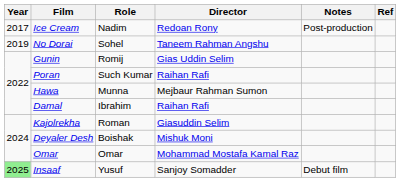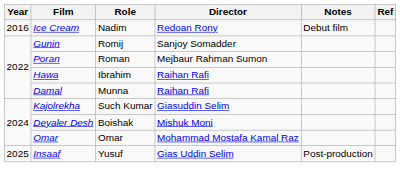 <table class="wikitable sortable">
 <tr>
 <th>Year</th>
 <th>Film</th>
 <th>Role</th>
 <th>Director</th>
 <th>Notes</th>
 <th>Ref</th>
 </tr>
 <tr>
-<td>2017</td>
+<td>2016</td>
 <td><em><a href='#'>Ice Cream</a></em></td>
 <td>Nadim</td>
 <td><a href='#'>Redoan Rony</a></td>
-<td>Post-production</td>
-<td></td>
-</tr>
-<tr>
-<td>2019</td>
-<td><em><a href='#'>No Dorai</a></em></td>
-<td>Sohel</td>
-<td><a href='#'>Taneem Rahman Angshu</a></td>
-<td></td>
+<td>Debut film</td>
 <td></td>
 </tr>
 <tr>
 <td rowspan="4">2022</td>
 <td><em><a href='#'>Gunin</a> </em></td>
 <td>Romij</td>
-<td><a href='#'>Gias Uddin Selim</a></td>
+<td>Sanjoy Somadder</td>
 <td></td>
 <td></td>
 </tr>
 <tr>
 <td><em><a href='#'>Poran</a></em></td>
-<td>Such Kumar</td>
+<td>Roman</td>
+<td>Mejbaur Rahman Sumon</td>
+<td></td>
+<td></td>
+</tr>
+<tr>
+<td><em><a href='#'>Hawa</a></em></td>
+<td>Ibrahim</td>
 <td><a href='#'>Raihan Rafi</a></td>
 <td></td>
 <td></td>
 </tr>
 <tr>
-<td><em><a href='#'>Hawa</a></em></td>
+<td><em><a href='#'>Damal</a></em></td>
 <td>Munna</td>
-<td>Mejbaur Rahman Sumon</td>
-<td></td>
-<td></td>
-</tr>
-<tr>
-<td><em><a href='#'>Damal</a></em></td>
-<td>Ibrahim</td>
 <td><a href='#'>Raihan Rafi</a></td>
 <td></td>
 <td></td>
 </tr>
 <tr>
 <td rowspan="3">2024</td>
 <td><em><a href='#'>Kajolrekha</a></em></td>
-<td>Roman</td>
+<td>Such Kumar</td>
 <td><a href='#'>Giasuddin Selim</a></td>
 <td></td>
 <td></td>
 </tr>
 <tr>
 <td><em><a href='#'>Deyaler Desh</a></em></td>
 <td>Boishak</td>
 <td><a href='#'>Mishuk Moni</a></td>
 <td></td>
 <td></td>
 </tr>
 <tr>
 <td><em><a href='#'>Omar</a></em></td>
 <td>Omar</td>
 <td><a href='#'>Mohammad Mostafa Kamal Raz</a></td>
 <td></td>
 <td></td>
 </tr>
 <tr>
-<td style="background: lightgreen;">2025</td>
+<td>2025</td>
 <td><a href='#'><em>Insaaf</em></a></td>
 <td>Yusuf</td>
-<td>Sanjoy Somadder</td>
-<td>Debut film</td>
+<td><a href='#'>Gias Uddin Selim</a></td>
+<td>Post-production</td>
 <td></td>
 </tr>
 </table>
